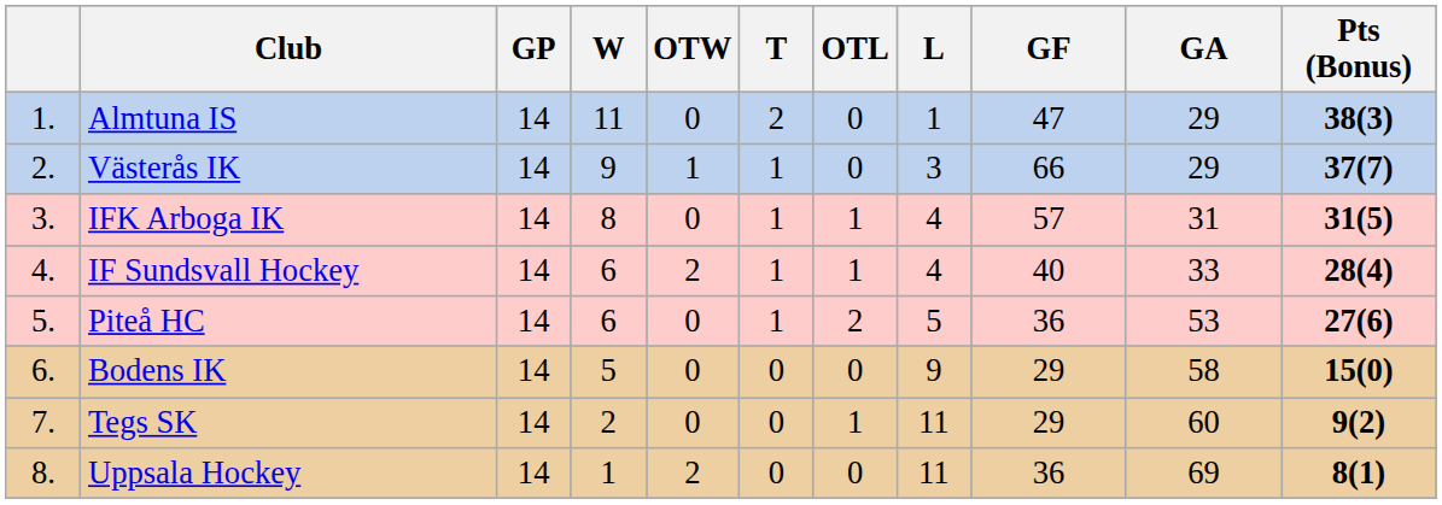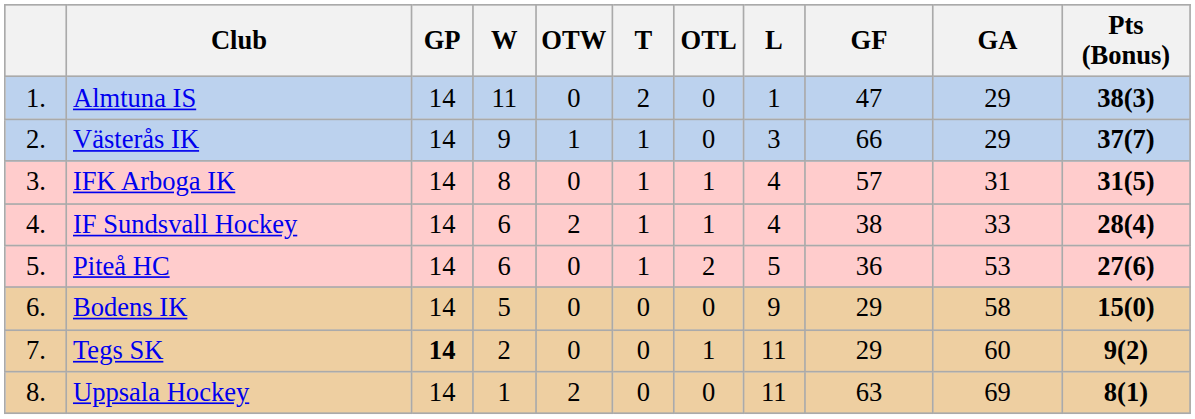 <table class="wikitable">
 <tr>
 <th width="30"></th>
 <th width="200">Club</th>
 <th width="30">GP</th>
 <th width="30">W</th>
 <th width="30">OTW</th>
 <th width="30">T</th>
 <th width="30">OTL</th>
 <th width="30">L</th>
 <th width="70">GF</th>
 <th width="70">GA</th>
 <th width="70">Pts (Bonus)</th>
 </tr>
 <tr bgcolor="#BCD2EE" align="center">
 <td>1.</td>
 <td align="left"><a href='#'>Almtuna IS</a></td>
 <td>14</td>
 <td>11</td>
 <td>0</td>
 <td>2</td>
 <td>0</td>
 <td>1</td>
 <td>47</td>
 <td>29</td>
 <td><strong>38(3)</strong></td>
 </tr>
 <tr bgcolor="#BCD2EE" align="center">
 <td>2.</td>
 <td align="left"><a href='#'>Västerås IK</a></td>
 <td>14</td>
 <td>9</td>
 <td>1</td>
 <td>1</td>
 <td>0</td>
 <td>3</td>
 <td>66</td>
 <td>29</td>
 <td><strong>37(7)</strong></td>
 </tr>
 <tr bgcolor="#FFCCCC" align="center">
 <td>3.</td>
 <td align="left"><a href='#'>IFK Arboga IK</a></td>
 <td>14</td>
 <td>8</td>
 <td>0</td>
 <td>1</td>
 <td>1</td>
 <td>4</td>
 <td>57</td>
 <td>31</td>
 <td><strong>31(5)</strong></td>
 </tr>
 <tr bgcolor="#FFCCCC" align="center">
 <td>4.</td>
 <td align="left"><a href='#'>IF Sundsvall Hockey</a></td>
 <td>14</td>
 <td>6</td>
 <td>2</td>
 <td>1</td>
 <td>1</td>
 <td>4</td>
-<td>40</td>
+<td>38</td>
 <td>33</td>
 <td><strong>28(4)</strong></td>
 </tr>
 <tr bgcolor="#FFCCCC" align="center">
 <td>5.</td>
 <td align="left"><a href='#'>Piteå HC</a></td>
 <td>14</td>
 <td>6</td>
 <td>0</td>
 <td>1</td>
 <td>2</td>
 <td>5</td>
 <td>36</td>
 <td>53</td>
 <td><strong>27(6)</strong></td>
 </tr>
 <tr bgcolor="#EECFA1" align="center">
 <td>6.</td>
 <td align="left"><a href='#'>Bodens IK</a></td>
 <td>14</td>
 <td>5</td>
 <td>0</td>
 <td>0</td>
 <td>0</td>
 <td>9</td>
 <td>29</td>
 <td>58</td>
 <td><strong>15(0)</strong></td>
 </tr>
 <tr bgcolor="#EECFA1" align="center">
 <td>7.</td>
 <td align="left"><a href='#'>Tegs SK</a></td>
-<td>14</td>
+<td><strong>14</strong></td>
 <td>2</td>
 <td>0</td>
 <td>0</td>
 <td>1</td>
 <td>11</td>
 <td>29</td>
 <td>60</td>
 <td><strong>9(2)</strong></td>
 </tr>
 <tr bgcolor="#EECFA1" align="center">
 <td>8.</td>
 <td align="left"><a href='#'>Uppsala Hockey</a></td>
 <td>14</td>
 <td>1</td>
 <td>2</td>
 <td>0</td>
 <td>0</td>
 <td>11</td>
-<td>36</td>
+<td>63</td>
 <td>69</td>
 <td><strong>8(1)</strong></td>
 </tr>
 </table>
